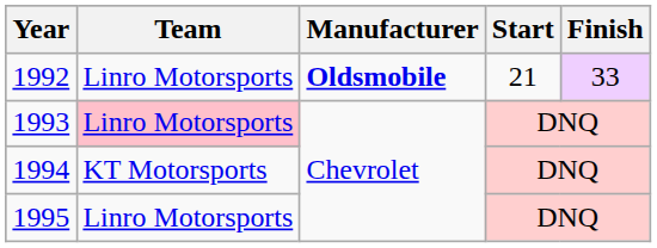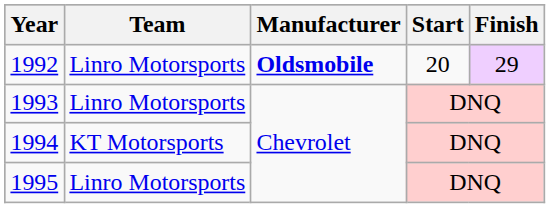 <table class="wikitable" style="font-size: 90%;">
 <tr>
 <th>Year</th>
 <th>Team</th>
 <th>Manufacturer</th>
 <th>Start</th>
 <th>Finish</th>
 </tr>
 <tr>
 <td><a href='#'>1992</a></td>
 <td><a href='#'>Linro Motorsports</a></td>
 <td><strong><a href='#'>Oldsmobile</a></strong></td>
-<td align=center>21</td>
-<td align=center style="background:#EFCFFF;">33</td>
+<td align=center>20</td>
+<td align=center style="background:#EFCFFF;">29</td>
 </tr>
 <tr>
 <td><a href='#'>1993</a></td>
-<td style="background: pink;"><a href='#'>Linro Motorsports</a></td>
+<td><a href='#'>Linro Motorsports</a></td>
 <td rowspan=3><a href='#'>Chevrolet</a></td>
 <td colspan=2 align=center style="background:#FFCFCF;">DNQ</td>
 </tr>
 <tr>
 <td><a href='#'>1994</a></td>
 <td><a href='#'>KT Motorsports</a></td>
 <td colspan=2 align=center style="background:#FFCFCF;">DNQ</td>
 </tr>
 <tr>
 <td><a href='#'>1995</a></td>
 <td><a href='#'>Linro Motorsports</a></td>
 <td colspan=2 align=center style="background:#FFCFCF;">DNQ</td>
 </tr>
 </table>
